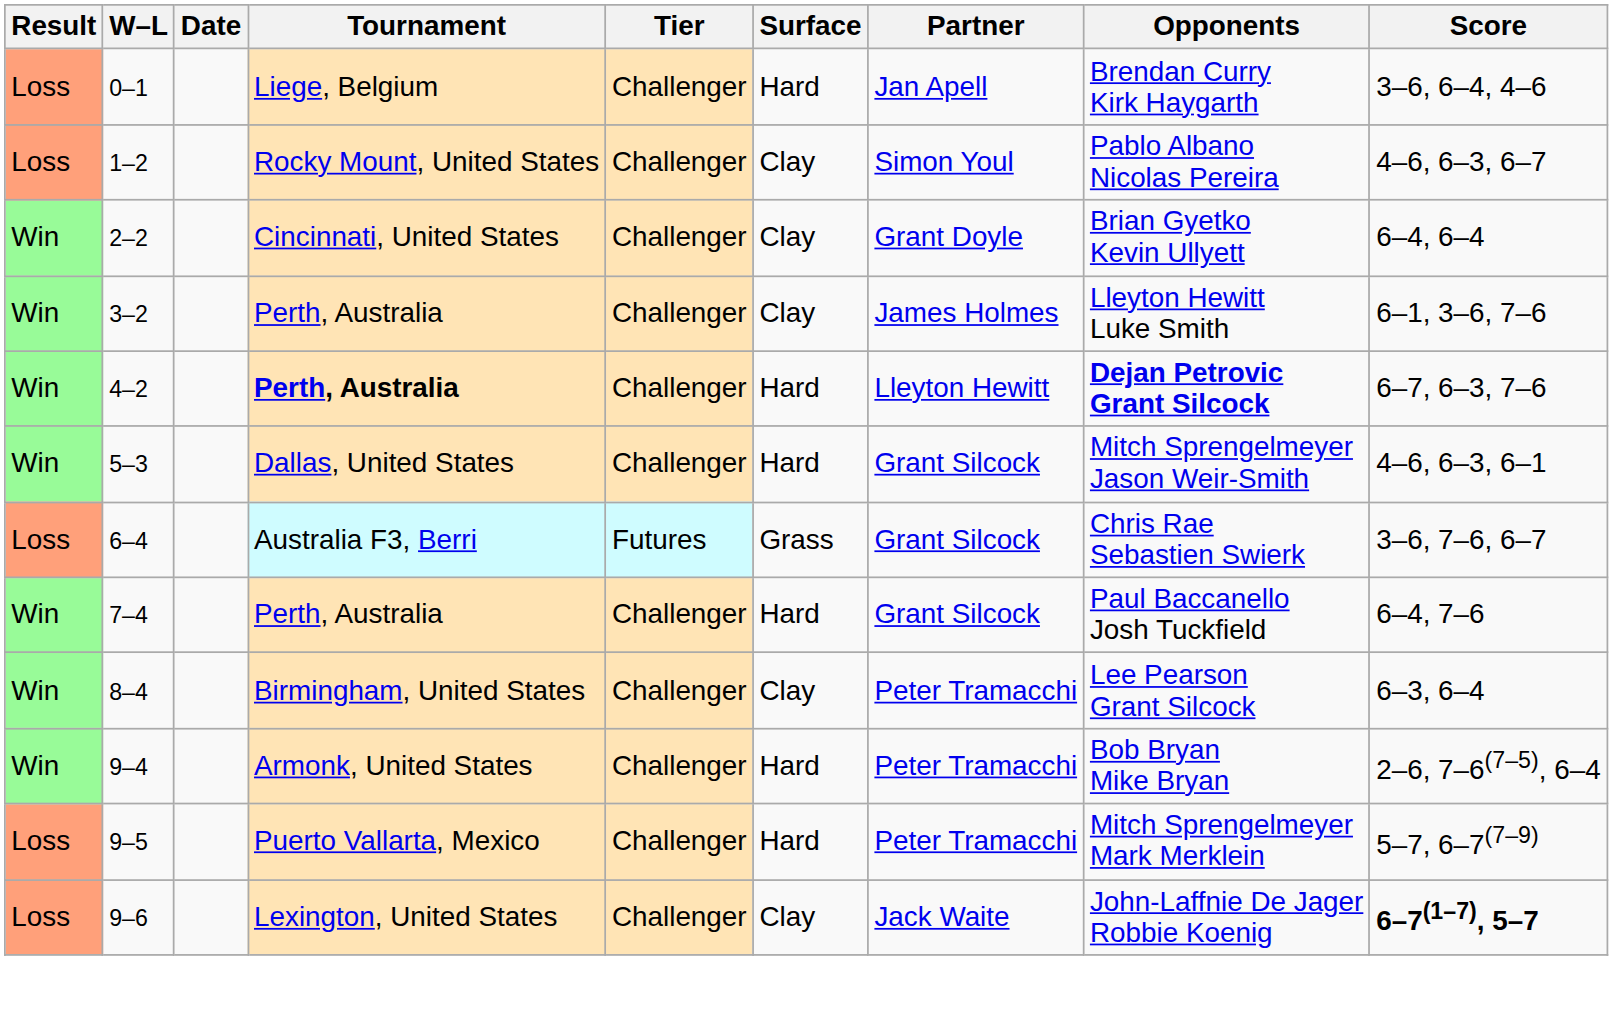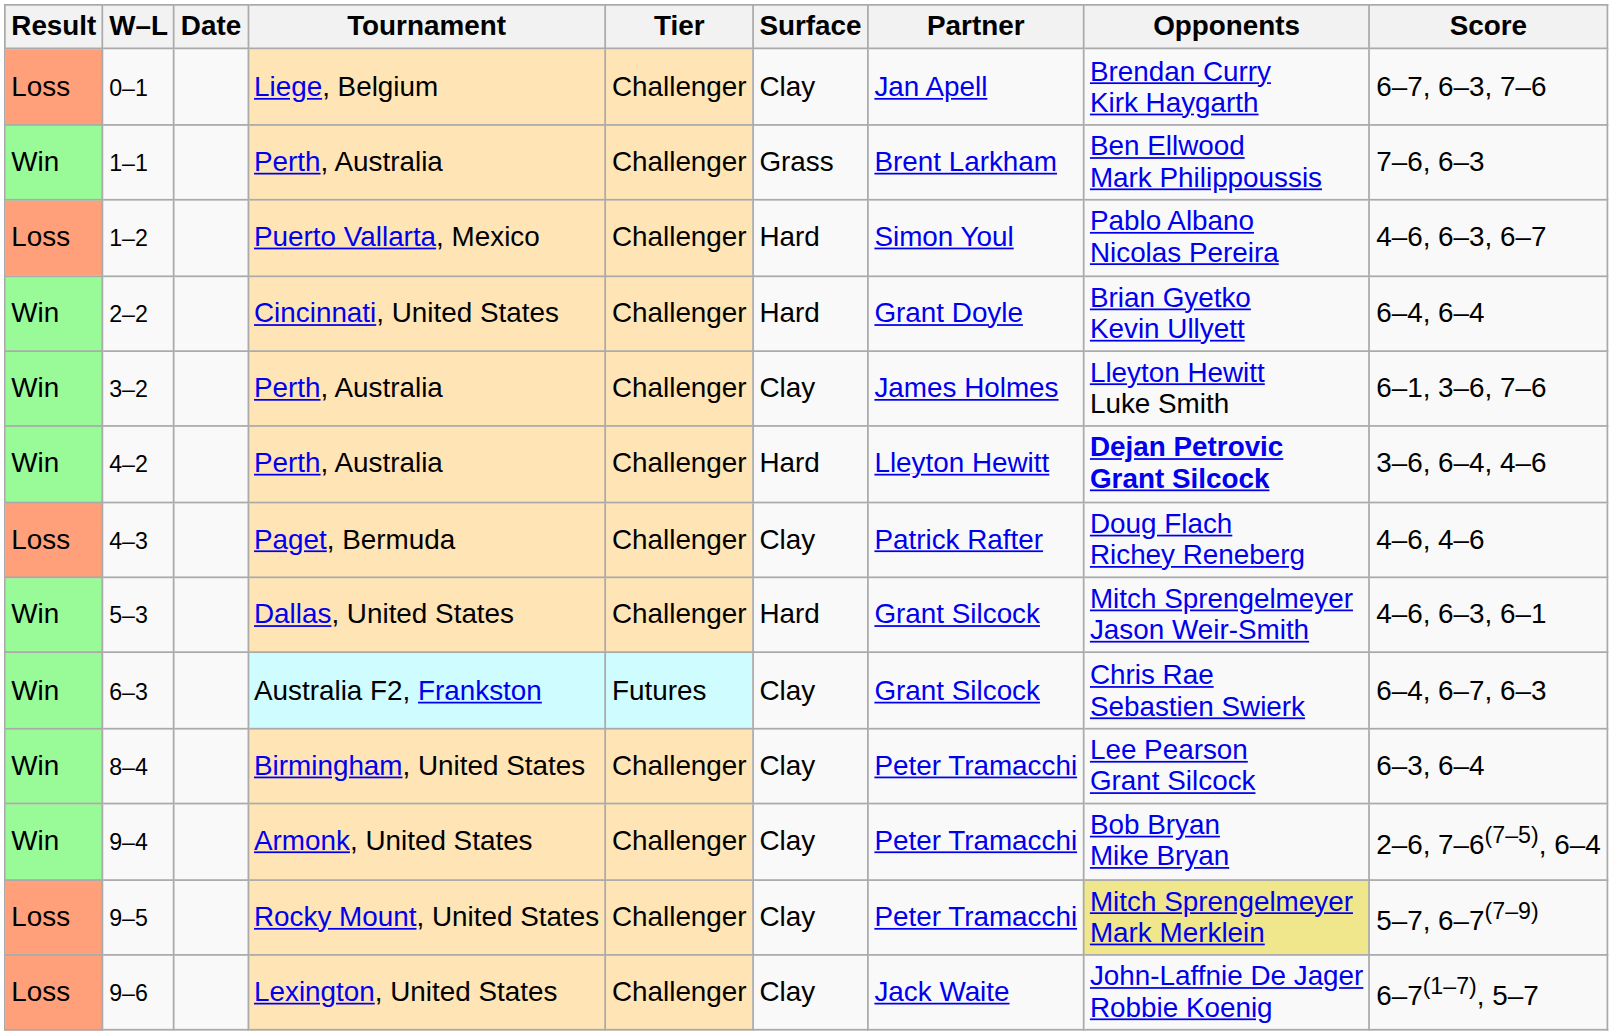 <table class="sortable wikitable">
 <tr>
 <th>Result</th>
 <th class="unsortable">W–L</th>
 <th>Date</th>
 <th>Tournament</th>
 <th>Tier</th>
 <th>Surface</th>
 <th>Partner</th>
 <th>Opponents</th>
 <th class="unsortable">Score</th>
 </tr>
 <tr>
 <td style="background:#ffa07a;">Loss</td>
 <td><small>0–1</small></td>
 <td></td>
 <td style="background:moccasin;"><a href='#'>Liege</a>, Belgium</td>
 <td style="background:moccasin;">Challenger</td>
-<td>Hard</td>
+<td>Clay</td>
 <td> <a href='#'>Jan Apell</a></td>
 <td> <a href='#'>Brendan Curry</a> <br>  <a href='#'>Kirk Haygarth</a></td>
-<td>3–6, 6–4, 4–6</td>
+<td>6–7, 6–3, 7–6</td>
+</tr>
+<tr>
+<td style="background:#98fb98;">Win</td>
+<td><small>1–1</small></td>
+<td></td>
+<td style="background:moccasin;"><a href='#'>Perth</a>, Australia</td>
+<td style="background:moccasin;">Challenger</td>
+<td>Grass</td>
+<td> <a href='#'>Brent Larkham</a></td>
+<td> <a href='#'>Ben Ellwood</a> <br>  <a href='#'>Mark Philippoussis</a></td>
+<td>7–6, 6–3</td>
 </tr>
 <tr>
 <td style="background:#ffa07a;">Loss</td>
 <td><small>1–2</small></td>
 <td></td>
-<td style="background:moccasin;"><a href='#'>Rocky Mount</a>, United States</td>
+<td style="background:moccasin;"><a href='#'>Puerto Vallarta</a>, Mexico</td>
 <td style="background:moccasin;">Challenger</td>
-<td>Clay</td>
+<td>Hard</td>
 <td> <a href='#'>Simon Youl</a></td>
 <td> <a href='#'>Pablo Albano</a> <br>  <a href='#'>Nicolas Pereira</a></td>
 <td>4–6, 6–3, 6–7</td>
 </tr>
 <tr>
 <td style="background:#98fb98;">Win</td>
 <td><small>2–2</small></td>
 <td></td>
 <td style="background:moccasin;"><a href='#'>Cincinnati</a>, United States</td>
 <td style="background:moccasin;">Challenger</td>
-<td>Clay</td>
+<td>Hard</td>
 <td> <a href='#'>Grant Doyle</a></td>
 <td> <a href='#'>Brian Gyetko</a> <br>  <a href='#'>Kevin Ullyett</a></td>
 <td>6–4, 6–4</td>
 </tr>
 <tr>
 <td style="background:#98fb98;">Win</td>
 <td><small>3–2</small></td>
 <td></td>
 <td style="background:moccasin;"><a href='#'>Perth</a>, Australia</td>
 <td style="background:moccasin;">Challenger</td>
 <td>Clay</td>
 <td> <a href='#'>James Holmes</a></td>
 <td> <a href='#'>Lleyton Hewitt</a> <br>  Luke Smith</td>
 <td>6–1, 3–6, 7–6</td>
 </tr>
 <tr>
 <td style="background:#98fb98;">Win</td>
 <td><small>4–2</small></td>
 <td></td>
-<td style="background:moccasin;"><strong><a href='#'>Perth</a>, Australia</strong></td>
+<td style="background:moccasin;"><a href='#'>Perth</a>, Australia</td>
 <td style="background:moccasin;">Challenger</td>
 <td>Hard</td>
 <td> <a href='#'>Lleyton Hewitt</a></td>
 <td><strong> <a href='#'>Dejan Petrovic</a> <br>  <a href='#'>Grant Silcock</a></strong></td>
-<td>6–7, 6–3, 7–6</td>
+<td>3–6, 6–4, 4–6</td>
+</tr>
+<tr>
+<td style="background:#ffa07a;">Loss</td>
+<td><small>4–3</small></td>
+<td></td>
+<td style="background:moccasin;"><a href='#'>Paget</a>, Bermuda</td>
+<td style="background:moccasin;">Challenger</td>
+<td>Clay</td>
+<td> <a href='#'>Patrick Rafter</a></td>
+<td> <a href='#'>Doug Flach</a> <br>  <a href='#'>Richey Reneberg</a></td>
+<td>4–6, 4–6</td>
 </tr>
 <tr>
 <td style="background:#98fb98;">Win</td>
 <td><small>5–3</small></td>
 <td></td>
 <td style="background:moccasin;"><a href='#'>Dallas</a>, United States</td>
 <td style="background:moccasin;">Challenger</td>
 <td>Hard</td>
 <td> <a href='#'>Grant Silcock</a></td>
 <td> <a href='#'>Mitch Sprengelmeyer</a> <br>  <a href='#'>Jason Weir-Smith</a></td>
 <td>4–6, 6–3, 6–1</td>
 </tr>
 <tr>
-<td style="background:#ffa07a;">Loss</td>
-<td><small>6–4</small></td>
+<td style="background:#98fb98;">Win</td>
+<td><small>6–3</small></td>
 <td></td>
-<td style="background:#cffcff;">Australia F3, <a href='#'>Berri</a></td>
+<td style="background:#cffcff;">Australia F2, <a href='#'>Frankston</a></td>
 <td style="background:#cffcff;">Futures</td>
-<td>Grass</td>
+<td>Clay</td>
 <td> <a href='#'>Grant Silcock</a></td>
 <td> <a href='#'>Chris Rae</a> <br>  <a href='#'>Sebastien Swierk</a></td>
-<td>3–6, 7–6, 6–7</td>
-</tr>
-<tr>
-<td style="background:#98fb98;">Win</td>
-<td><small>7–4</small></td>
-<td></td>
-<td style="background:moccasin;"><a href='#'>Perth</a>, Australia</td>
-<td style="background:moccasin;">Challenger</td>
-<td>Hard</td>
-<td> <a href='#'>Grant Silcock</a></td>
-<td> <a href='#'>Paul Baccanello</a> <br>  Josh Tuckfield</td>
-<td>6–4, 7–6</td>
+<td>6–4, 6–7, 6–3</td>
 </tr>
 <tr>
 <td style="background:#98fb98;">Win</td>
 <td><small>8–4</small></td>
 <td></td>
 <td style="background:moccasin;"><a href='#'>Birmingham</a>, United States</td>
 <td style="background:moccasin;">Challenger</td>
 <td>Clay</td>
 <td> <a href='#'>Peter Tramacchi</a></td>
 <td> <a href='#'>Lee Pearson</a> <br>  <a href='#'>Grant Silcock</a></td>
 <td>6–3, 6–4</td>
 </tr>
 <tr>
 <td style="background:#98fb98;">Win</td>
 <td><small>9–4</small></td>
 <td></td>
 <td style="background:moccasin;"><a href='#'>Armonk</a>, United States</td>
 <td style="background:moccasin;">Challenger</td>
-<td>Hard</td>
+<td>Clay</td>
 <td> <a href='#'>Peter Tramacchi</a></td>
 <td> <a href='#'>Bob Bryan</a> <br>  <a href='#'>Mike Bryan</a></td>
 <td>2–6, 7–6<sup>(7–5)</sup>, 6–4</td>
 </tr>
 <tr>
 <td style="background:#ffa07a;">Loss</td>
 <td><small>9–5</small></td>
 <td></td>
-<td style="background:moccasin;"><a href='#'>Puerto Vallarta</a>, Mexico</td>
+<td style="background:moccasin;"><a href='#'>Rocky Mount</a>, United States</td>
 <td style="background:moccasin;">Challenger</td>
-<td>Hard</td>
+<td>Clay</td>
 <td> <a href='#'>Peter Tramacchi</a></td>
-<td> <a href='#'>Mitch Sprengelmeyer</a> <br>  <a href='#'>Mark Merklein</a></td>
+<td style="background: khaki;"> <a href='#'>Mitch Sprengelmeyer</a> <br>  <a href='#'>Mark Merklein</a></td>
 <td>5–7, 6–7<sup>(7–9)</sup></td>
 </tr>
 <tr>
 <td style="background:#ffa07a;">Loss</td>
 <td><small>9–6</small></td>
 <td></td>
 <td style="background:moccasin;"><a href='#'>Lexington</a>, United States</td>
 <td style="background:moccasin;">Challenger</td>
 <td>Clay</td>
 <td> <a href='#'>Jack Waite</a></td>
 <td> <a href='#'>John-Laffnie De Jager</a> <br>  <a href='#'>Robbie Koenig</a></td>
-<td><strong>6–7<sup>(1–7)</sup>, 5–7</strong></td>
+<td>6–7<sup>(1–7)</sup>, 5–7</td>
 </tr>
 </table>
